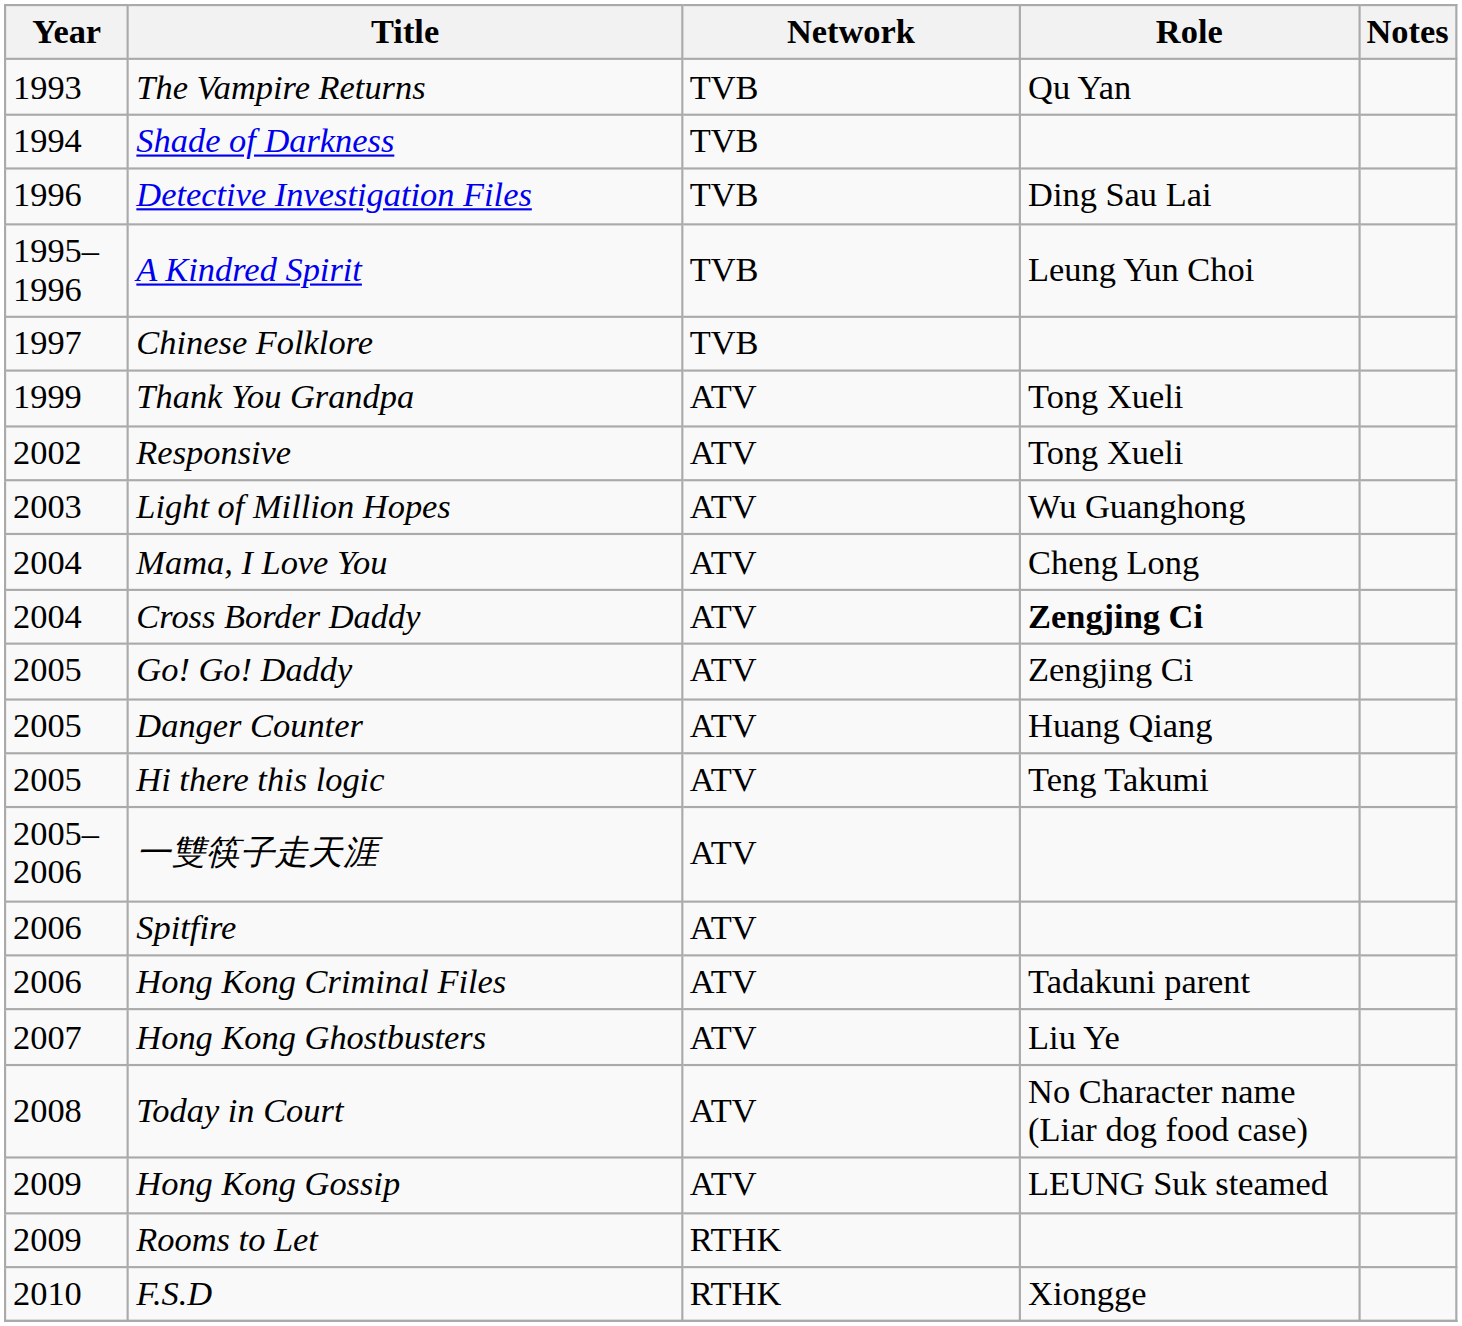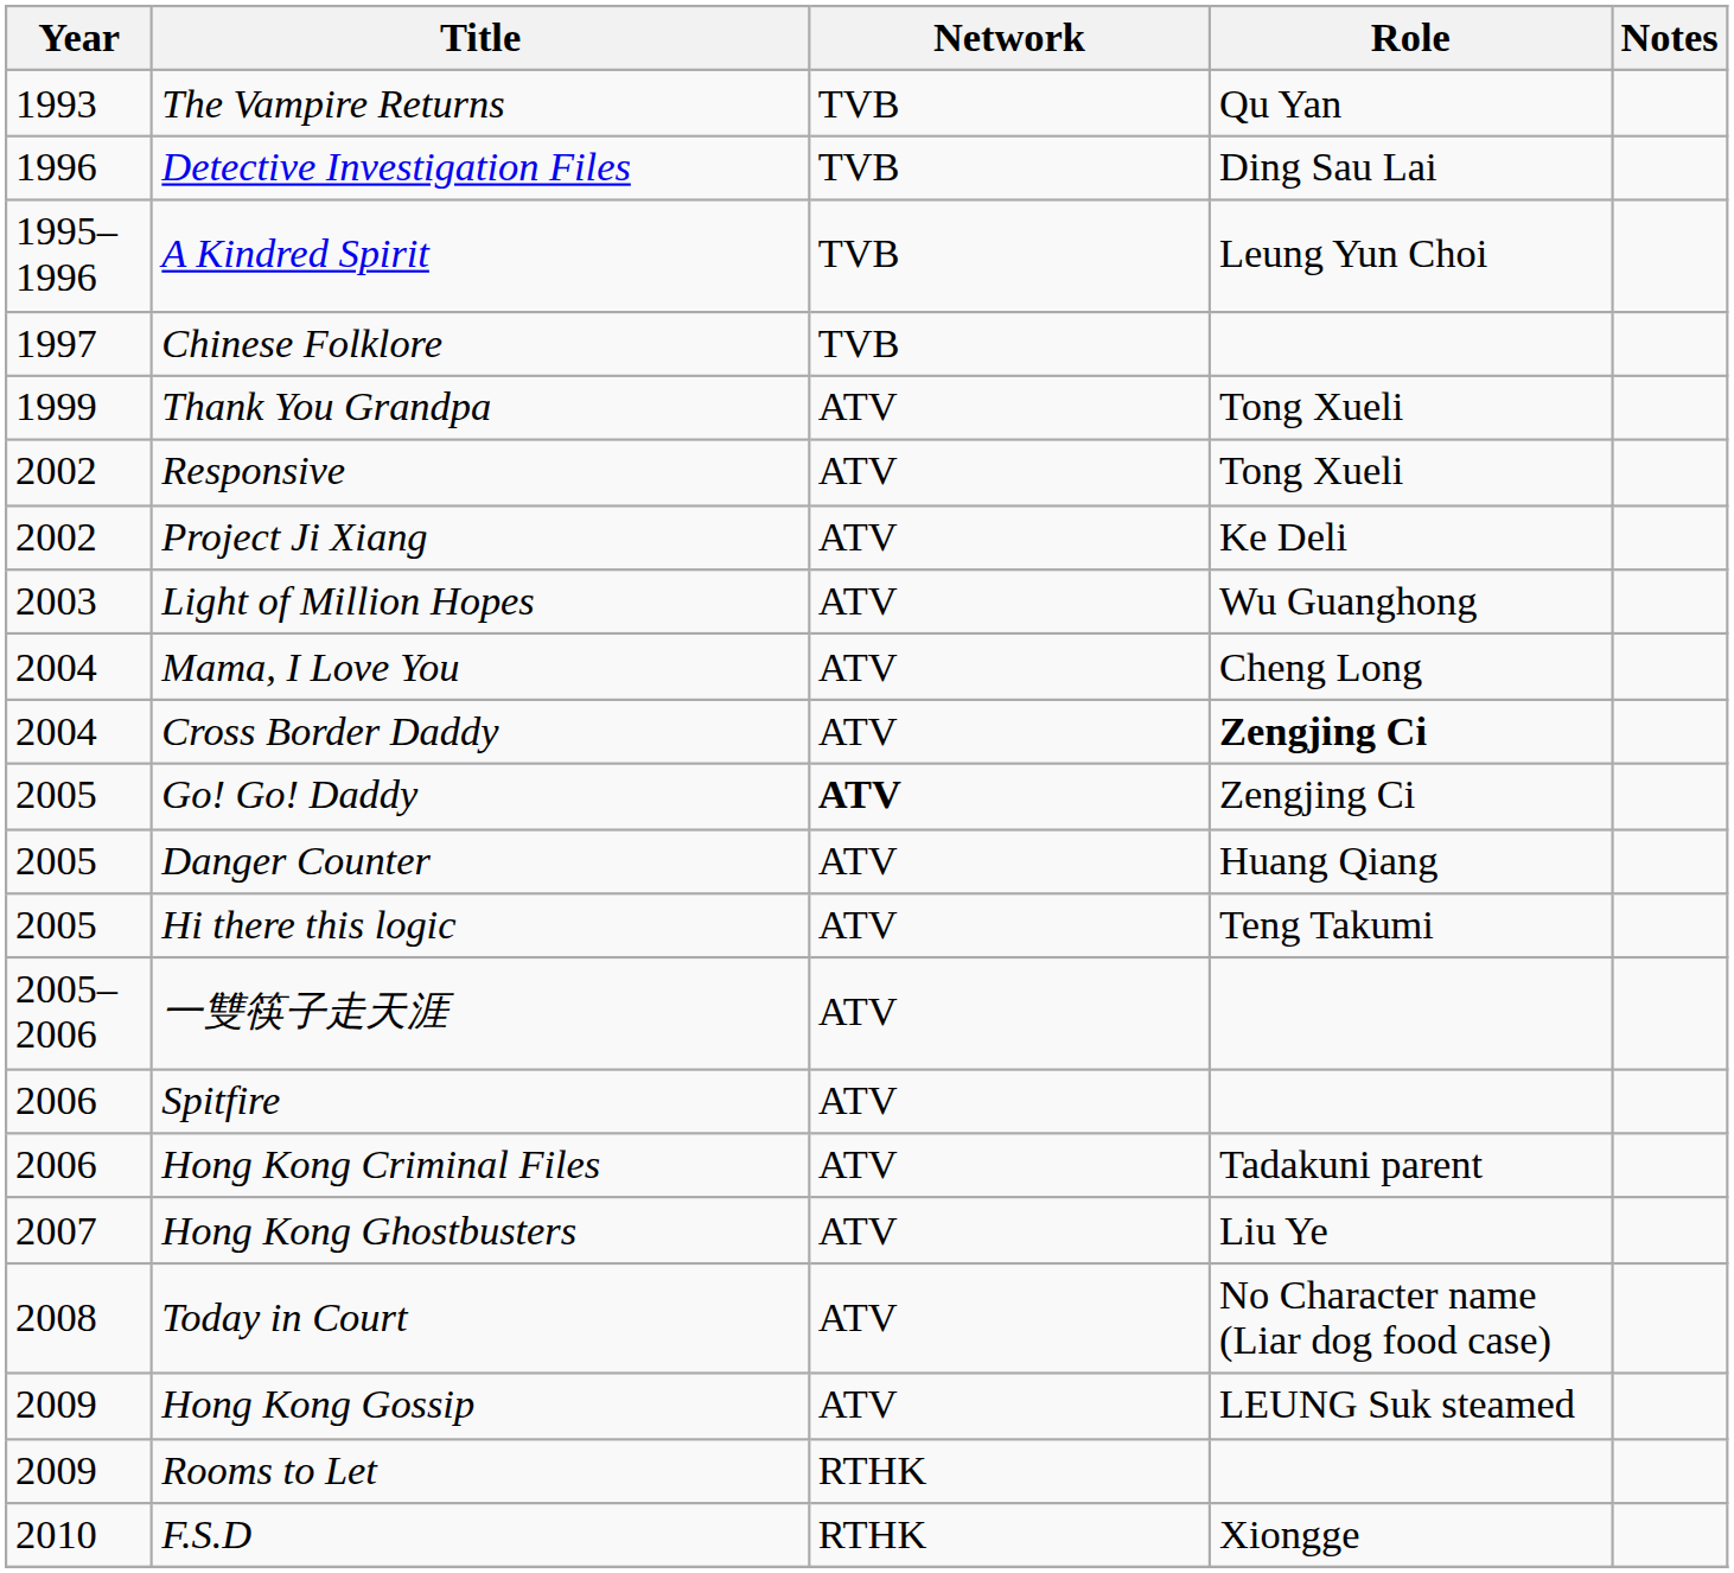 <table class="wikitable sortable">
 <tr>
 <th width="50px">Year</th>
 <th width="250px">Title</th>
 <th width="150px">Network</th>
 <th width="150px">Role</th>
 <th class="unsortable">Notes</th>
 </tr>
 <tr>
 <td>1993</td>
 <td><em>The Vampire Returns</em></td>
 <td>TVB</td>
 <td>Qu Yan</td>
-<td></td>
-</tr>
-<tr>
-<td>1994</td>
-<td><em><a href='#'>Shade of Darkness</a></em></td>
-<td>TVB</td>
-<td></td>
 <td></td>
 </tr>
 <tr>
 <td>1996</td>
 <td><em><a href='#'>Detective Investigation Files</a></em></td>
 <td>TVB</td>
 <td>Ding Sau Lai</td>
 <td></td>
 </tr>
 <tr>
 <td>1995–1996</td>
 <td><em><a href='#'>A Kindred Spirit</a></em></td>
 <td>TVB</td>
 <td>Leung Yun Choi</td>
 <td></td>
 </tr>
 <tr>
 <td>1997</td>
 <td><em>Chinese Folklore</em></td>
 <td>TVB</td>
 <td></td>
 <td></td>
 </tr>
 <tr>
 <td>1999</td>
 <td><em>Thank You Grandpa</em></td>
 <td>ATV</td>
 <td>Tong Xueli</td>
 <td></td>
 </tr>
 <tr>
 <td>2002</td>
 <td><em>Responsive</em></td>
 <td>ATV</td>
 <td>Tong Xueli</td>
 <td></td>
 </tr>
 <tr>
+<td>2002</td>
+<td><em>Project Ji Xiang</em></td>
+<td>ATV</td>
+<td>Ke Deli</td>
+<td></td>
+</tr>
+<tr>
 <td>2003</td>
 <td><em>Light of Million Hopes</em></td>
 <td>ATV</td>
 <td>Wu Guanghong</td>
 <td></td>
 </tr>
 <tr>
 <td>2004</td>
 <td><em>Mama, I Love You</em></td>
 <td>ATV</td>
 <td>Cheng Long</td>
 <td></td>
 </tr>
 <tr>
 <td>2004</td>
 <td><em>Cross Border Daddy</em></td>
 <td>ATV</td>
 <td><strong>Zengjing Ci</strong></td>
 <td></td>
 </tr>
 <tr>
 <td>2005</td>
 <td><em>Go! Go! Daddy</em></td>
-<td>ATV</td>
+<td><strong>ATV</strong></td>
 <td>Zengjing Ci</td>
 <td></td>
 </tr>
 <tr>
 <td>2005</td>
 <td><em>Danger Counter</em></td>
 <td>ATV</td>
 <td>Huang Qiang</td>
 <td></td>
 </tr>
 <tr>
 <td>2005</td>
 <td><em>Hi there this logic</em></td>
 <td>ATV</td>
 <td>Teng Takumi</td>
 <td></td>
 </tr>
 <tr>
 <td>2005–2006</td>
 <td><em>一雙筷子走天涯</em></td>
 <td>ATV</td>
 <td></td>
 <td></td>
 </tr>
 <tr>
 <td>2006</td>
 <td><em>Spitfire</em></td>
 <td>ATV</td>
 <td></td>
 <td></td>
 </tr>
 <tr>
 <td>2006</td>
 <td><em>Hong Kong Criminal Files</em></td>
 <td>ATV</td>
 <td>Tadakuni parent</td>
 <td></td>
 </tr>
 <tr>
 <td>2007</td>
 <td><em>Hong Kong Ghostbusters</em></td>
 <td>ATV</td>
 <td>Liu Ye</td>
 <td></td>
 </tr>
 <tr>
 <td>2008</td>
 <td><em>Today in Court</em></td>
 <td>ATV</td>
 <td>No Character name (Liar dog food case)</td>
 <td></td>
 </tr>
 <tr>
 <td>2009</td>
 <td><em>Hong Kong Gossip</em></td>
 <td>ATV</td>
 <td>LEUNG Suk steamed</td>
 <td></td>
 </tr>
 <tr>
 <td>2009</td>
 <td><em>Rooms to Let</em></td>
 <td>RTHK</td>
 <td></td>
 <td></td>
 </tr>
 <tr>
 <td>2010</td>
 <td><em>F.S.D </em></td>
 <td>RTHK</td>
 <td>Xiongge</td>
 <td></td>
 </tr>
 <tr>
 </tr>
 </table>
